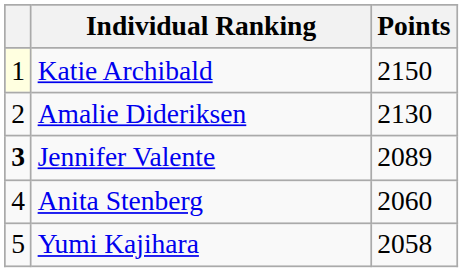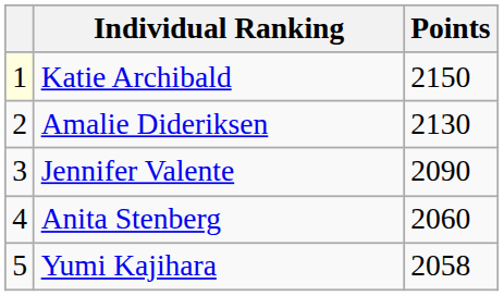 <table class="wikitable col3right">
 <tr>
 <th></th>
 <th style="width:190px; white-space:nowrap;">Individual Ranking</th>
 <th style="width:20px;">Points</th>
 </tr>
 <tr>
 <td style="background: lightyellow;">1</td>
 <td> <a href='#'>Katie Archibald</a></td>
 <td>2150</td>
 </tr>
 <tr>
 <td>2</td>
 <td> <a href='#'>Amalie Dideriksen</a></td>
 <td>2130</td>
 </tr>
 <tr>
-<td><strong>3</strong></td>
+<td>3</td>
 <td> <a href='#'>Jennifer Valente</a></td>
-<td>2089</td>
+<td>2090</td>
 </tr>
 <tr>
 <td>4</td>
 <td> <a href='#'>Anita Stenberg</a></td>
 <td>2060</td>
 </tr>
 <tr>
 <td>5</td>
 <td> <a href='#'>Yumi Kajihara</a></td>
 <td>2058</td>
 </tr>
 </table>
